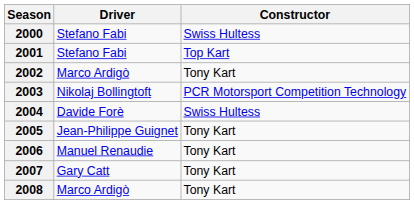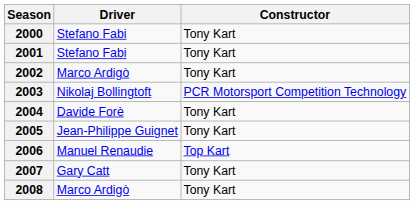 <table class="wikitable" style="font-size: 95%;">
 <tr>
 <th>Season</th>
 <th>Driver</th>
 <th>Constructor</th>
 </tr>
 <tr>
 <th>2000</th>
 <td> <a href='#'>Stefano Fabi</a></td>
-<td><a href='#'>Swiss Hultess</a></td>
+<td>Tony Kart</td>
 </tr>
 <tr>
 <th>2001</th>
 <td> <a href='#'>Stefano Fabi</a></td>
-<td><a href='#'>Top Kart</a></td>
+<td>Tony Kart</td>
 </tr>
 <tr>
 <th>2002</th>
 <td> <a href='#'>Marco Ardigò</a></td>
 <td>Tony Kart</td>
 </tr>
 <tr>
 <th>2003</th>
 <td> <a href='#'>Nikolaj Bollingtoft</a></td>
 <td><a href='#'>PCR Motorsport Competition Technology</a></td>
 </tr>
 <tr>
 <th>2004</th>
 <td> <a href='#'>Davide Forè</a></td>
-<td><a href='#'>Swiss Hultess</a></td>
+<td>Tony Kart</td>
 </tr>
 <tr>
 <th>2005</th>
 <td> <a href='#'>Jean-Philippe Guignet</a></td>
 <td>Tony Kart</td>
 </tr>
 <tr>
 <th>2006</th>
 <td> <a href='#'>Manuel Renaudie</a></td>
-<td>Tony Kart</td>
+<td><a href='#'>Top Kart</a></td>
 </tr>
 <tr>
 <th>2007</th>
 <td> <a href='#'>Gary Catt</a></td>
 <td>Tony Kart</td>
 </tr>
 <tr>
 <th>2008</th>
 <td> <a href='#'>Marco Ardigò</a></td>
 <td>Tony Kart</td>
 </tr>
 </table>
